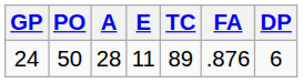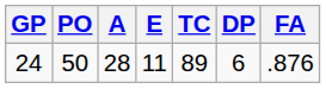 <table class="wikitable">
 <tr>
 <th><a href='#'>GP</a></th>
 <th><a href='#'>PO</a></th>
 <th><a href='#'>A</a></th>
 <th><a href='#'>E</a></th>
 <th><a href='#'>TC</a></th>
+<th><a href='#'>DP</a></th>
 <th><a href='#'>FA</a></th>
-<th><a href='#'>DP</a></th>
 </tr>
 <tr align=center>
 <td>24</td>
 <td>50</td>
 <td>28</td>
 <td>11</td>
 <td>89</td>
+<td>6</td>
 <td>.876</td>
-<td>6</td>
 </tr>
 </table>
